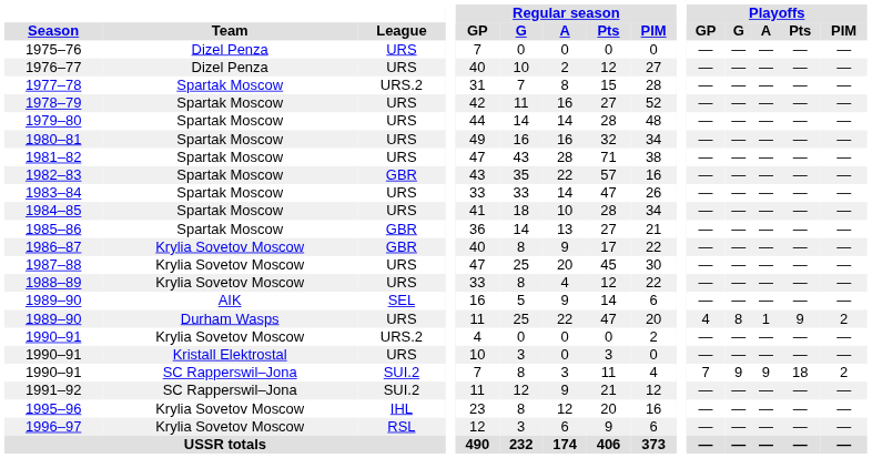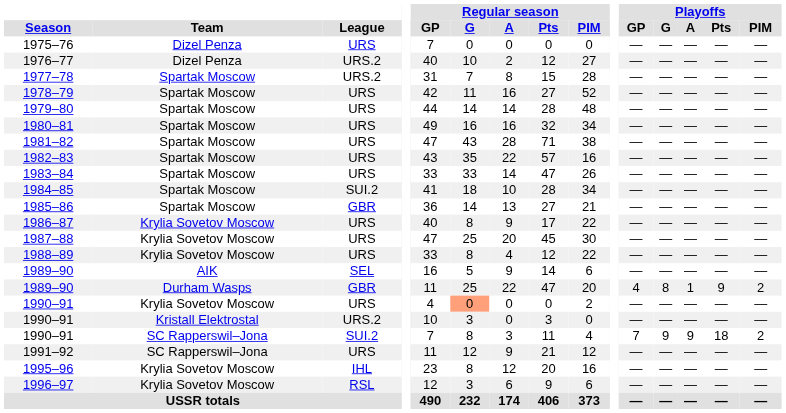 <table border="0" cellpadding="1" cellspacing="0" style="text-align:center; width:60em">
 <tr bgcolor="#e0e0e0">
 <th colspan="3" bgcolor="#ffffff"> </th>
 <th rowspan="99" bgcolor="#ffffff"> </th>
 <th colspan="5"><a href='#'>Regular season</a></th>
 <th rowspan="99" bgcolor="#ffffff"> </th>
 <th colspan="5"><a href='#'>Playoffs</a></th>
 </tr>
 <tr bgcolor="#e0e0e0">
 <th><a href='#'>Season</a></th>
 <th>Team</th>
 <th>League</th>
 <th>GP</th>
 <th><a href='#'>G</a></th>
 <th><a href='#'>A</a></th>
 <th><a href='#'>Pts</a></th>
 <th><a href='#'>PIM</a></th>
 <th>GP</th>
 <th>G</th>
 <th>A</th>
 <th>Pts</th>
 <th>PIM</th>
 </tr>
 <tr>
 <td>1975–76</td>
 <td><a href='#'>Dizel Penza</a></td>
 <td><a href='#'>URS</a></td>
 <td>7</td>
 <td>0</td>
 <td>0</td>
 <td>0</td>
 <td>0</td>
 <td>—</td>
 <td>—</td>
 <td>—</td>
 <td>—</td>
 <td>—</td>
 </tr>
 <tr bgcolor="#f0f0f0">
 <td>1976–77</td>
 <td>Dizel Penza</td>
-<td>URS</td>
+<td>URS.2</td>
 <td>40</td>
 <td>10</td>
 <td>2</td>
 <td>12</td>
 <td>27</td>
 <td>—</td>
 <td>—</td>
 <td>—</td>
 <td>—</td>
 <td>—</td>
 </tr>
 <tr>
 <td><a href='#'>1977–78</a></td>
 <td><a href='#'>Spartak Moscow</a></td>
 <td>URS.2</td>
 <td>31</td>
 <td>7</td>
 <td>8</td>
 <td>15</td>
 <td>28</td>
 <td>—</td>
 <td>—</td>
 <td>—</td>
 <td>—</td>
 <td>—</td>
 </tr>
 <tr bgcolor="#f0f0f0">
 <td><a href='#'>1978–79</a></td>
 <td>Spartak Moscow</td>
 <td>URS</td>
 <td>42</td>
 <td>11</td>
 <td>16</td>
 <td>27</td>
 <td>52</td>
 <td>—</td>
 <td>—</td>
 <td>—</td>
 <td>—</td>
 <td>—</td>
 </tr>
 <tr>
 <td><a href='#'>1979–80</a></td>
 <td>Spartak Moscow</td>
 <td>URS</td>
 <td>44</td>
 <td>14</td>
 <td>14</td>
 <td>28</td>
 <td>48</td>
 <td>—</td>
 <td>—</td>
 <td>—</td>
 <td>—</td>
 <td>—</td>
 </tr>
 <tr bgcolor="#f0f0f0">
 <td><a href='#'>1980–81</a></td>
 <td>Spartak Moscow</td>
 <td>URS</td>
 <td>49</td>
 <td>16</td>
 <td>16</td>
 <td>32</td>
 <td>34</td>
 <td>—</td>
 <td>—</td>
 <td>—</td>
 <td>—</td>
 <td>—</td>
 </tr>
 <tr>
 <td><a href='#'>1981–82</a></td>
 <td>Spartak Moscow</td>
 <td>URS</td>
 <td>47</td>
 <td>43</td>
 <td>28</td>
 <td>71</td>
 <td>38</td>
 <td>—</td>
 <td>—</td>
 <td>—</td>
 <td>—</td>
 <td>—</td>
 </tr>
 <tr bgcolor="#f0f0f0">
 <td><a href='#'>1982–83</a></td>
 <td>Spartak Moscow</td>
-<td><a href='#'>GBR</a></td>
+<td>URS</td>
 <td>43</td>
 <td>35</td>
 <td>22</td>
 <td>57</td>
 <td>16</td>
 <td>—</td>
 <td>—</td>
 <td>—</td>
 <td>—</td>
 <td>—</td>
 </tr>
 <tr>
 <td><a href='#'>1983–84</a></td>
 <td>Spartak Moscow</td>
 <td>URS</td>
 <td>33</td>
 <td>33</td>
 <td>14</td>
 <td>47</td>
 <td>26</td>
 <td>—</td>
 <td>—</td>
 <td>—</td>
 <td>—</td>
 <td>—</td>
 </tr>
 <tr bgcolor="#f0f0f0">
 <td><a href='#'>1984–85</a></td>
 <td>Spartak Moscow</td>
-<td>URS</td>
+<td>SUI.2</td>
 <td>41</td>
 <td>18</td>
 <td>10</td>
 <td>28</td>
 <td>34</td>
 <td>—</td>
 <td>—</td>
 <td>—</td>
 <td>—</td>
 <td>—</td>
 </tr>
 <tr>
 <td><a href='#'>1985–86</a></td>
 <td>Spartak Moscow</td>
 <td><a href='#'>GBR</a></td>
 <td>36</td>
 <td>14</td>
 <td>13</td>
 <td>27</td>
 <td>21</td>
 <td>—</td>
 <td>—</td>
 <td>—</td>
 <td>—</td>
 <td>—</td>
 </tr>
 <tr bgcolor="#f0f0f0">
 <td><a href='#'>1986–87</a></td>
 <td><a href='#'>Krylia Sovetov Moscow</a></td>
-<td><a href='#'>GBR</a></td>
+<td>URS</td>
 <td>40</td>
 <td>8</td>
 <td>9</td>
 <td>17</td>
 <td>22</td>
 <td>—</td>
 <td>—</td>
 <td>—</td>
 <td>—</td>
 <td>—</td>
 </tr>
 <tr>
 <td><a href='#'>1987–88</a></td>
 <td>Krylia Sovetov Moscow</td>
 <td>URS</td>
 <td>47</td>
 <td>25</td>
 <td>20</td>
 <td>45</td>
 <td>30</td>
 <td>—</td>
 <td>—</td>
 <td>—</td>
 <td>—</td>
 <td>—</td>
 </tr>
 <tr bgcolor="#f0f0f0">
 <td><a href='#'>1988–89</a></td>
 <td>Krylia Sovetov Moscow</td>
 <td>URS</td>
 <td>33</td>
 <td>8</td>
 <td>4</td>
 <td>12</td>
 <td>22</td>
 <td>—</td>
 <td>—</td>
 <td>—</td>
 <td>—</td>
 <td>—</td>
 </tr>
 <tr>
 <td><a href='#'>1989–90</a></td>
 <td><a href='#'>AIK</a></td>
 <td><a href='#'>SEL</a></td>
 <td>16</td>
 <td>5</td>
 <td>9</td>
 <td>14</td>
 <td>6</td>
 <td>—</td>
 <td>—</td>
 <td>—</td>
 <td>—</td>
 <td>—</td>
 </tr>
 <tr bgcolor="#f0f0f0">
 <td><a href='#'>1989–90</a></td>
 <td><a href='#'>Durham Wasps</a></td>
-<td>URS</td>
+<td><a href='#'>GBR</a></td>
 <td>11</td>
 <td>25</td>
 <td>22</td>
 <td>47</td>
 <td>20</td>
 <td>4</td>
 <td>8</td>
 <td>1</td>
 <td>9</td>
 <td>2</td>
 </tr>
 <tr>
 <td><a href='#'>1990–91</a></td>
 <td>Krylia Sovetov Moscow</td>
-<td>URS.2</td>
+<td>URS</td>
 <td>4</td>
-<td>0</td>
+<td style="background: lightsalmon;">0</td>
 <td>0</td>
 <td>0</td>
 <td>2</td>
 <td>—</td>
 <td>—</td>
 <td>—</td>
 <td>—</td>
 <td>—</td>
 </tr>
 <tr bgcolor="#f0f0f0">
 <td>1990–91</td>
 <td><a href='#'>Kristall Elektrostal</a></td>
-<td>URS</td>
+<td>URS.2</td>
 <td>10</td>
 <td>3</td>
 <td>0</td>
 <td>3</td>
 <td>0</td>
 <td>—</td>
 <td>—</td>
 <td>—</td>
 <td>—</td>
 <td>—</td>
 </tr>
 <tr>
 <td>1990–91</td>
 <td><a href='#'>SC Rapperswil–Jona</a></td>
 <td><a href='#'>SUI.2</a></td>
 <td>7</td>
 <td>8</td>
 <td>3</td>
 <td>11</td>
 <td>4</td>
 <td>7</td>
 <td>9</td>
 <td>9</td>
 <td>18</td>
 <td>2</td>
 </tr>
 <tr bgcolor="#f0f0f0">
 <td>1991–92</td>
 <td>SC Rapperswil–Jona</td>
-<td>SUI.2</td>
+<td>URS</td>
 <td>11</td>
 <td>12</td>
 <td>9</td>
 <td>21</td>
 <td>12</td>
 <td>—</td>
 <td>—</td>
 <td>—</td>
 <td>—</td>
 <td>—</td>
 </tr>
 <tr>
 <td><a href='#'>1995–96</a></td>
 <td>Krylia Sovetov Moscow</td>
 <td><a href='#'>IHL</a></td>
 <td>23</td>
 <td>8</td>
 <td>12</td>
 <td>20</td>
 <td>16</td>
 <td>—</td>
 <td>—</td>
 <td>—</td>
 <td>—</td>
 <td>—</td>
 </tr>
 <tr bgcolor="#f0f0f0">
 <td><a href='#'>1996–97</a></td>
 <td>Krylia Sovetov Moscow</td>
 <td><a href='#'>RSL</a></td>
 <td>12</td>
 <td>3</td>
 <td>6</td>
 <td>9</td>
 <td>6</td>
 <td>—</td>
 <td>—</td>
 <td>—</td>
 <td>—</td>
 <td>—</td>
 </tr>
 <tr bgcolor="#e0e0e0">
 <th colspan="3">USSR totals</th>
 <th>490</th>
 <th>232</th>
 <th>174</th>
 <th>406</th>
 <th>373</th>
 <th>—</th>
 <th>—</th>
 <th>—</th>
 <th>—</th>
 <th>—</th>
 </tr>
 </table>
